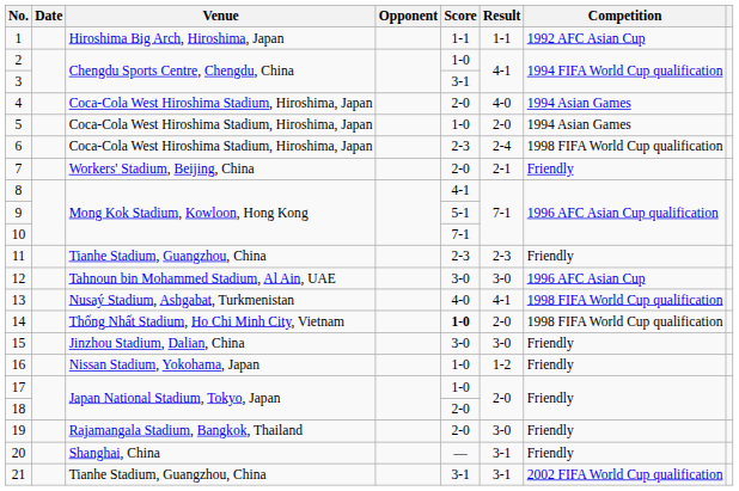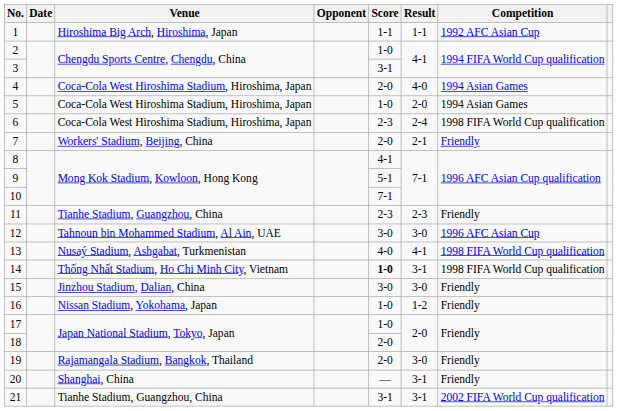 <table class="wikitable sortable">
 <tr>
 <th scope="col">No.</th>
 <th scope="col">Date</th>
 <th scope="col">Venue</th>
 <th scope="col">Opponent</th>
 <th scope="col">Score</th>
 <th scope="col">Result</th>
 <th scope="col">Competition</th>
 <th scope="col" class="unsortable"></th>
 </tr>
 <tr>
 <td style="text-align:center">1</td>
 <td></td>
 <td><a href='#'>Hiroshima Big Arch</a>, <a href='#'>Hiroshima</a>, Japan</td>
 <td></td>
 <td style="text-align:center">1-1</td>
 <td style="text-align:center">1-1</td>
 <td><a href='#'>1992 AFC Asian Cup</a></td>
 <td></td>
 </tr>
 <tr>
 <td style="text-align:center">2</td>
 <td rowspan="2"></td>
 <td rowspan="2"><a href='#'>Chengdu Sports Centre</a>, <a href='#'>Chengdu</a>, China</td>
 <td rowspan="2"></td>
 <td style="text-align:center">1-0</td>
 <td rowspan="2" style="text-align:center">4-1</td>
 <td rowspan="2"><a href='#'>1994 FIFA World Cup qualification</a></td>
 <td rowspan="2"></td>
 </tr>
 <tr>
 <td style="text-align:center">3</td>
 <td style="text-align:center">3-1</td>
 </tr>
 <tr>
 <td style="text-align:center">4</td>
 <td></td>
 <td><a href='#'>Coca-Cola West Hiroshima Stadium</a>, Hiroshima, Japan</td>
 <td></td>
 <td style="text-align:center">2-0</td>
 <td style="text-align:center">4-0</td>
 <td><a href='#'>1994 Asian Games</a></td>
 <td></td>
 </tr>
 <tr>
 <td style="text-align:center">5</td>
 <td></td>
 <td>Coca-Cola West Hiroshima Stadium, Hiroshima, Japan</td>
 <td></td>
 <td style="text-align:center">1-0</td>
 <td style="text-align:center">2-0</td>
 <td>1994 Asian Games</td>
 <td></td>
 </tr>
 <tr>
 <td style="text-align:center">6</td>
 <td></td>
 <td>Coca-Cola West Hiroshima Stadium, Hiroshima, Japan</td>
 <td></td>
 <td style="text-align:center">2-3</td>
 <td style="text-align:center">2-4</td>
 <td>1998 FIFA World Cup qualification</td>
 <td></td>
 </tr>
 <tr>
 <td style="text-align:center">7</td>
 <td></td>
 <td><a href='#'>Workers' Stadium</a>, <a href='#'>Beijing</a>, China</td>
 <td></td>
 <td style="text-align:center">2-0</td>
 <td style="text-align:center">2-1</td>
 <td><a href='#'>Friendly</a></td>
 <td></td>
 </tr>
 <tr>
 <td style="text-align:center">8</td>
 <td rowspan="3"></td>
 <td rowspan="3"><a href='#'>Mong Kok Stadium</a>, <a href='#'>Kowloon</a>, Hong Kong</td>
 <td rowspan="3"></td>
 <td style="text-align:center">4-1</td>
 <td rowspan="3" style="text-align:center">7-1</td>
 <td rowspan="3"><a href='#'>1996 AFC Asian Cup qualification</a></td>
 <td rowspan="3"></td>
 </tr>
 <tr>
 <td style="text-align:center">9</td>
 <td style="text-align:center">5-1</td>
 </tr>
 <tr>
 <td style="text-align:center">10</td>
 <td style="text-align:center">7-1</td>
 </tr>
 <tr>
 <td style="text-align:center">11</td>
 <td></td>
 <td><a href='#'>Tianhe Stadium</a>, <a href='#'>Guangzhou</a>, China</td>
 <td></td>
 <td style="text-align:center">2-3</td>
 <td style="text-align:center">2-3</td>
 <td>Friendly</td>
 <td></td>
 </tr>
 <tr>
 <td style="text-align:center">12</td>
 <td></td>
 <td><a href='#'>Tahnoun bin Mohammed Stadium</a>, <a href='#'>Al Ain</a>, UAE</td>
 <td></td>
 <td style="text-align:center">3-0</td>
 <td style="text-align:center">3-0</td>
 <td><a href='#'>1996 AFC Asian Cup</a></td>
 <td></td>
 </tr>
 <tr>
 <td style="text-align:center">13</td>
 <td></td>
 <td><a href='#'>Nusaý Stadium</a>, <a href='#'>Ashgabat</a>, Turkmenistan</td>
 <td></td>
 <td style="text-align:center">4-0</td>
 <td style="text-align:center">4-1</td>
 <td><a href='#'>1998 FIFA World Cup qualification</a></td>
 <td></td>
 </tr>
 <tr>
 <td style="text-align:center">14</td>
 <td></td>
 <td><a href='#'>Thống Nhất Stadium</a>, <a href='#'>Ho Chi Minh City</a>, Vietnam</td>
 <td></td>
 <td style="text-align:center"><strong>1-0</strong></td>
-<td style="text-align:center">2-0</td>
+<td style="text-align:center">3-1</td>
 <td>1998 FIFA World Cup qualification</td>
 <td></td>
 </tr>
 <tr>
 <td style="text-align:center">15</td>
 <td></td>
 <td><a href='#'>Jinzhou Stadium</a>, <a href='#'>Dalian</a>, China</td>
 <td></td>
 <td style="text-align:center">3-0</td>
 <td style="text-align:center">3-0</td>
 <td>Friendly</td>
 <td></td>
 </tr>
 <tr>
 <td style="text-align:center">16</td>
 <td></td>
 <td><a href='#'>Nissan Stadium</a>, <a href='#'>Yokohama</a>, Japan</td>
 <td></td>
 <td style="text-align:center">1-0</td>
 <td style="text-align:center">1-2</td>
 <td>Friendly</td>
 <td></td>
 </tr>
 <tr>
 <td style="text-align:center">17</td>
 <td rowspan="2"></td>
 <td rowspan="2"><a href='#'>Japan National Stadium</a>, <a href='#'>Tokyo</a>, Japan</td>
 <td rowspan="2"></td>
 <td style="text-align:center">1-0</td>
 <td rowspan="2" style="text-align:center">2-0</td>
 <td rowspan="2">Friendly</td>
 <td rowspan="2"></td>
 </tr>
 <tr>
 <td style="text-align:center">18</td>
 <td style="text-align:center">2-0</td>
 </tr>
 <tr>
 <td style="text-align:center">19</td>
 <td></td>
 <td><a href='#'>Rajamangala Stadium</a>, <a href='#'>Bangkok</a>, Thailand</td>
 <td></td>
 <td style="text-align:center">2-0</td>
 <td style="text-align:center">3-0</td>
 <td>Friendly</td>
 <td></td>
 </tr>
 <tr>
 <td style="text-align:center">20</td>
 <td></td>
 <td><a href='#'>Shanghai</a>, China</td>
 <td></td>
 <td style="text-align:center">—</td>
 <td style="text-align:center">3-1</td>
 <td>Friendly</td>
 <td></td>
 </tr>
 <tr>
 <td style="text-align:center">21</td>
 <td></td>
 <td>Tianhe Stadium, Guangzhou, China</td>
 <td></td>
 <td style="text-align:center">3-1</td>
 <td style="text-align:center">3-1</td>
 <td><a href='#'>2002 FIFA World Cup qualification</a></td>
 <td></td>
 </tr>
 </table>
